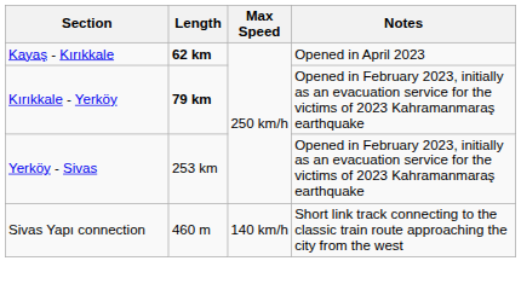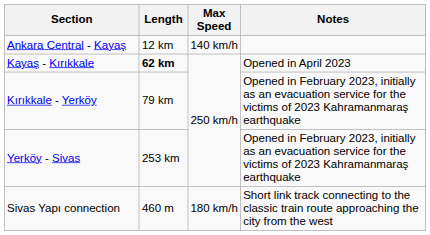 <table class="wikitable sortable">
 <tr>
 <th style="width: 180px">Section</th>
 <th style="width: 60px">Length</th>
 <th style="width: 60px">Max Speed</th>
 <th style="width: 250px">Notes</th>
+</tr>
+<tr>
+<td><a href='#'>Ankara Central</a> - <a href='#'>Kayaş</a></td>
+<td>12 km</td>
+<td>140 km/h</td>
+<td></td>
 </tr>
 <tr>
 <td><a href='#'>Kayaş</a> - <a href='#'>Kırıkkale</a></td>
 <td><strong>62 km</strong></td>
 <td rowspan="3">250 km/h</td>
 <td>Opened in April 2023</td>
 </tr>
 <tr>
 <td><a href='#'>Kırıkkale</a> - <a href='#'>Yerköy</a></td>
-<td><strong>79 km</strong></td>
+<td>79 km</td>
 <td>Opened in February 2023, initially as an evacuation service for the victims of 2023 Kahramanmaraş earthquake</td>
 </tr>
 <tr>
 <td><a href='#'>Yerköy</a> - <a href='#'>Sivas</a></td>
 <td>253 km</td>
 <td>Opened in February 2023, initially as an evacuation service for the victims of 2023 Kahramanmaraş earthquake</td>
 </tr>
 <tr>
 <td>Sivas Yapı connection</td>
 <td>460 m</td>
-<td>140 km/h</td>
+<td>180 km/h</td>
 <td>Short link track connecting to the classic train route approaching the city from the west</td>
 </tr>
 </table>
